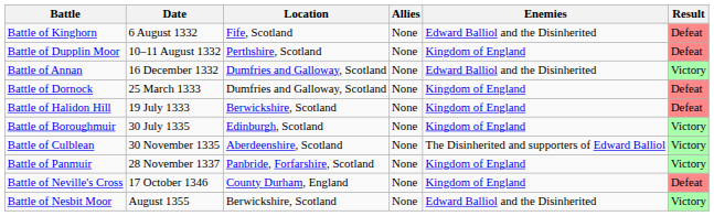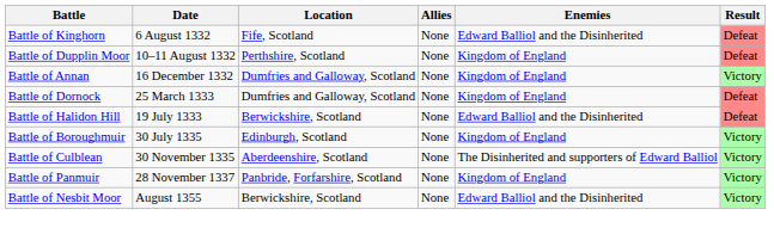 <table class="wikitable sortable">
 <tr>
 <th>Battle</th>
 <th>Date</th>
 <th>Location</th>
 <th>Allies</th>
 <th>Enemies</th>
 <th>Result</th>
 </tr>
 <tr>
 <td><a href='#'>Battle of Kinghorn</a></td>
 <td>6 August 1332</td>
 <td><a href='#'>Fife</a>, Scotland</td>
 <td>None</td>
 <td><a href='#'>Edward Balliol</a> and the Disinherited</td>
 <td style="background:#F88">Defeat</td>
 </tr>
 <tr>
 <td><a href='#'>Battle of Dupplin Moor</a></td>
 <td>10–11 August 1332</td>
 <td><a href='#'>Perthshire</a>, Scotland</td>
 <td>None</td>
 <td> <a href='#'>Kingdom of England</a></td>
 <td style="background:#F88">Defeat</td>
 </tr>
 <tr>
 <td><a href='#'>Battle of Annan</a></td>
 <td>16 December 1332</td>
 <td><a href='#'>Dumfries and Galloway</a>, Scotland</td>
 <td>None</td>
-<td><a href='#'>Edward Balliol</a> and the Disinherited</td>
+<td> <a href='#'>Kingdom of England</a></td>
 <td style="background:#AFA">Victory</td>
 </tr>
 <tr>
 <td><a href='#'>Battle of Dornock</a></td>
 <td>25 March 1333</td>
 <td>Dumfries and Galloway, Scotland</td>
 <td>None</td>
 <td> <a href='#'>Kingdom of England</a></td>
 <td style="background:#F88">Defeat</td>
 </tr>
 <tr>
 <td><a href='#'>Battle of Halidon Hill</a></td>
 <td>19 July 1333</td>
 <td><a href='#'>Berwickshire</a>, Scotland</td>
 <td>None</td>
-<td> <a href='#'>Kingdom of England</a></td>
+<td><a href='#'>Edward Balliol</a> and the Disinherited</td>
 <td style="background:#F88">Defeat</td>
 </tr>
 <tr>
 <td><a href='#'>Battle of Boroughmuir</a></td>
 <td>30 July 1335</td>
 <td><a href='#'>Edinburgh</a>, Scotland</td>
 <td>None</td>
 <td> <a href='#'>Kingdom of England</a></td>
 <td style="background:#AFA">Victory</td>
 </tr>
 <tr>
 <td><a href='#'>Battle of Culblean</a></td>
 <td>30 November 1335</td>
 <td><a href='#'>Aberdeenshire</a>, Scotland</td>
 <td>None</td>
 <td>The Disinherited and supporters of <a href='#'>Edward Balliol</a></td>
 <td style="background:#AFA">Victory</td>
 </tr>
 <tr>
 <td><a href='#'>Battle of Panmuir</a></td>
 <td>28 November 1337</td>
 <td><a href='#'>Panbride</a>, <a href='#'>Forfarshire</a>, Scotland</td>
 <td>None</td>
 <td> <a href='#'>Kingdom of England</a></td>
 <td style="background:#AFA">Victory</td>
 </tr>
 <tr>
-<td><a href='#'>Battle of Neville's Cross</a></td>
-<td>17 October 1346</td>
-<td><a href='#'>County Durham</a>, England</td>
-<td>None</td>
-<td> <a href='#'>Kingdom of England</a></td>
-<td style="background:#F88">Defeat</td>
-</tr>
-<tr>
 <td><a href='#'>Battle of Nesbit Moor</a></td>
 <td>August 1355</td>
 <td>Berwickshire, Scotland</td>
 <td>None</td>
 <td><a href='#'>Edward Balliol</a> and the Disinherited</td>
 <td style="background:#AFA">Victory</td>
 </tr>
 </table>
